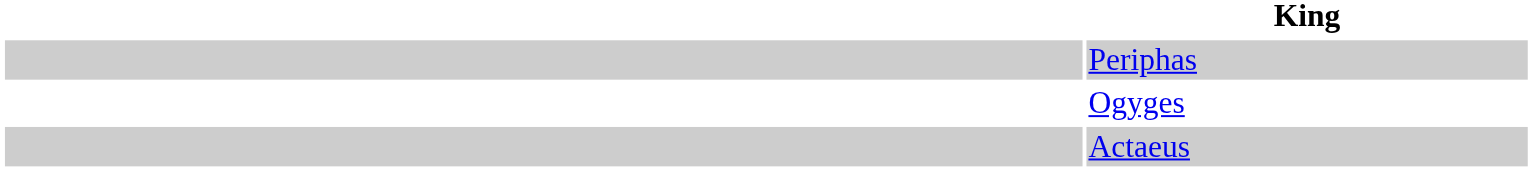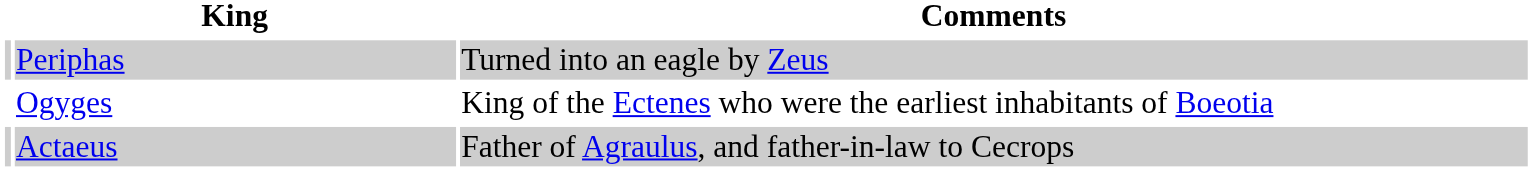 <table border="0" width=777px>
 <tr>
 <th></th>
 <th>King</th>
+<th>Comments</th>
 </tr>
 <tr bgcolor="#cdcdcd">
 <td></td>
 <td width="222px"><a href='#'>Periphas</a></td>
+<td>Turned into an eagle by <a href='#'>Zeus</a></td>
 </tr>
 <tr>
 <td></td>
 <td><a href='#'>Ogyges</a></td>
+<td>King of the <a href='#'>Ectenes</a> who were the earliest inhabitants of <a href='#'>Boeotia</a></td>
 </tr>
 <tr bgcolor="#cdcdcd">
 <td></td>
 <td><a href='#'>Actaeus</a></td>
+<td>Father of <a href='#'>Agraulus</a>, and father-in-law to Cecrops</td>
 </tr>
 </table>
